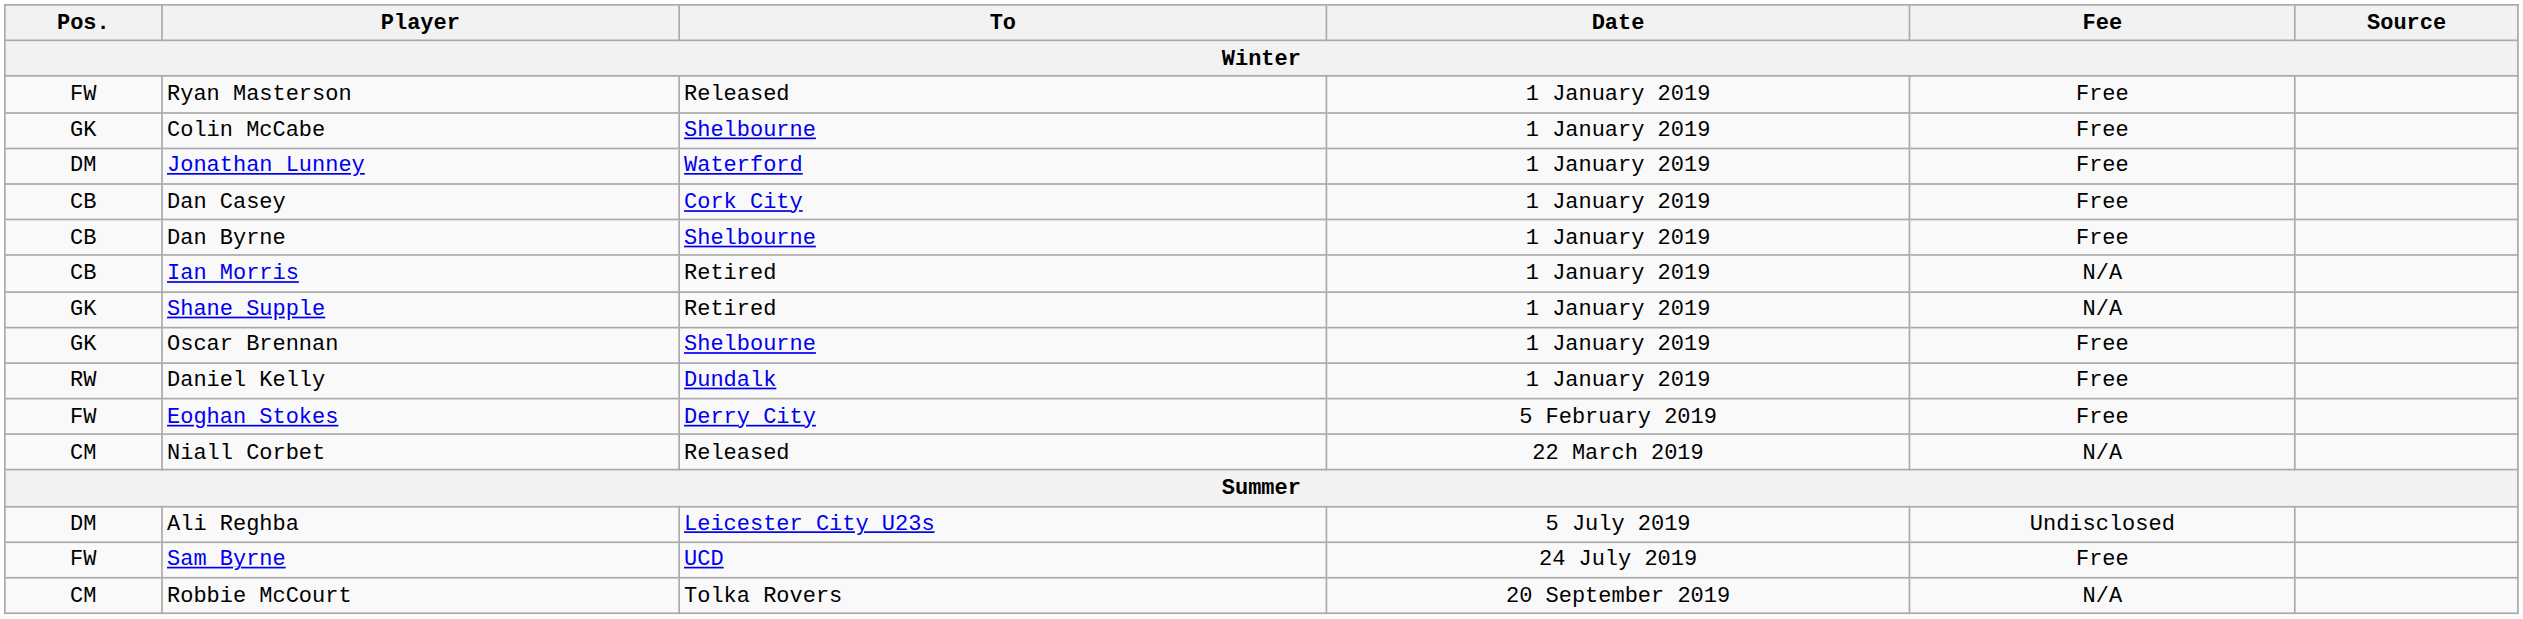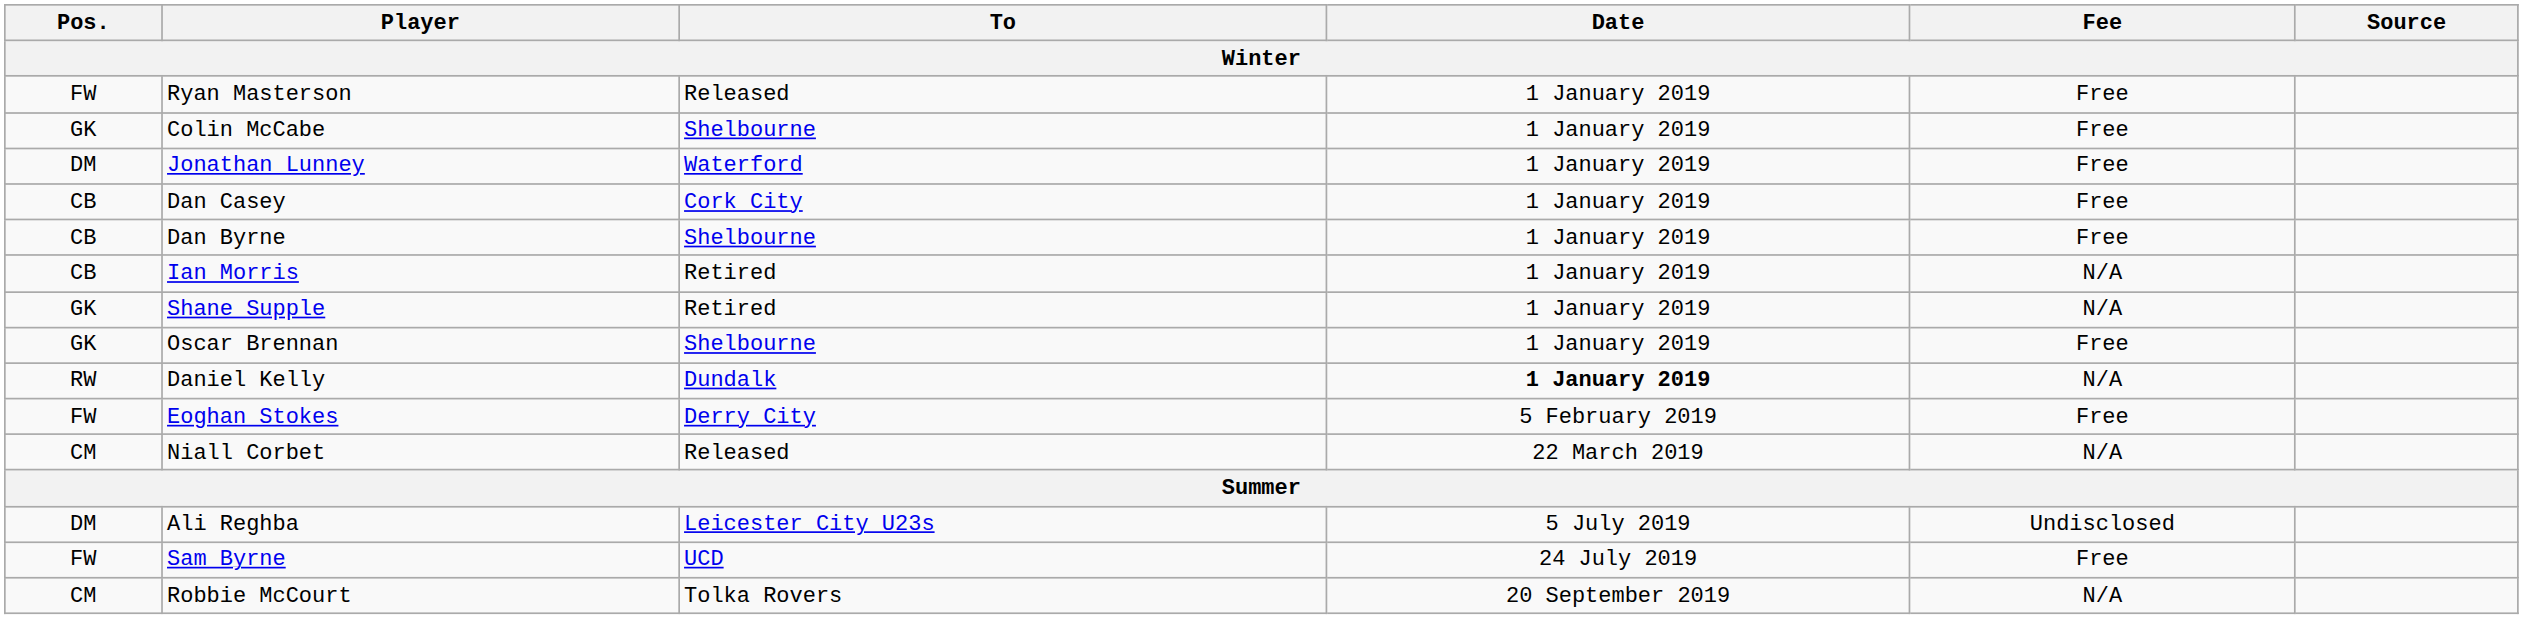 <table class="wikitable" style="text-align:center;width:75%;">
 <tr>
 <th>Pos.</th>
 <th>Player</th>
 <th>To</th>
 <th>Date</th>
 <th>Fee</th>
 <th>Source</th>
 </tr>
 <tr>
 <th colspan=7>Winter</th>
 </tr>
 <tr>
 <td>FW</td>
 <td align=left> Ryan Masterson</td>
 <td align=left>Released</td>
 <td>1 January 2019</td>
 <td>Free</td>
 <td></td>
 </tr>
 <tr>
 <td>GK</td>
 <td align=left> Colin McCabe</td>
 <td align=left> <a href='#'>Shelbourne</a></td>
 <td>1 January 2019</td>
 <td>Free</td>
 <td></td>
 </tr>
 <tr>
 <td>DM</td>
 <td align=left> <a href='#'>Jonathan Lunney</a></td>
 <td align=left> <a href='#'>Waterford</a></td>
 <td>1 January 2019</td>
 <td>Free</td>
 <td></td>
 </tr>
 <tr>
 <td>CB</td>
 <td align=left> Dan Casey</td>
 <td align=left> <a href='#'>Cork City</a></td>
 <td>1 January 2019</td>
 <td>Free</td>
 <td></td>
 </tr>
 <tr>
 <td>CB</td>
 <td align=left> Dan Byrne</td>
 <td align=left> <a href='#'>Shelbourne</a></td>
 <td>1 January 2019</td>
 <td>Free</td>
 <td></td>
 </tr>
 <tr>
 <td>CB</td>
 <td align=left> <a href='#'>Ian Morris</a></td>
 <td align=left>Retired</td>
 <td>1 January 2019</td>
 <td>N/A</td>
 <td></td>
 </tr>
 <tr>
 <td>GK</td>
 <td align=left> <a href='#'>Shane Supple</a></td>
 <td align=left>Retired</td>
 <td>1 January 2019</td>
 <td>N/A</td>
 <td></td>
 </tr>
 <tr>
 <td>GK</td>
 <td align=left> Oscar Brennan</td>
 <td align=left> <a href='#'>Shelbourne</a></td>
 <td>1 January 2019</td>
 <td>Free</td>
 <td></td>
 </tr>
 <tr>
 <td>RW</td>
 <td align=left> Daniel Kelly</td>
 <td align=left> <a href='#'>Dundalk</a></td>
-<td>1 January 2019</td>
-<td>Free</td>
+<td><strong>1 January 2019</strong></td>
+<td>N/A</td>
 <td></td>
 </tr>
 <tr>
 <td>FW</td>
 <td align=left> <a href='#'>Eoghan Stokes</a></td>
 <td align=left> <a href='#'>Derry City</a></td>
 <td>5 February 2019</td>
 <td>Free</td>
 <td></td>
 </tr>
 <tr>
 <td>CM</td>
 <td align=left> Niall Corbet</td>
 <td align=left>Released</td>
 <td>22 March 2019</td>
 <td>N/A</td>
 <td></td>
 </tr>
 <tr>
 <th colspan=7>Summer</th>
 </tr>
 <tr>
 <td>DM</td>
 <td align=left> Ali Reghba</td>
 <td align=left> <a href='#'>Leicester City U23s</a></td>
 <td>5 July 2019</td>
 <td>Undisclosed</td>
 <td></td>
 </tr>
 <tr>
 <td>FW</td>
 <td align=left> <a href='#'>Sam Byrne</a></td>
 <td align=left> <a href='#'>UCD</a></td>
 <td>24 July 2019</td>
 <td>Free</td>
 <td></td>
 </tr>
 <tr>
 <td>CM</td>
 <td align=left> Robbie McCourt</td>
 <td align=left>Tolka Rovers</td>
 <td>20 September 2019</td>
 <td>N/A</td>
 <td></td>
 </tr>
 </table>
